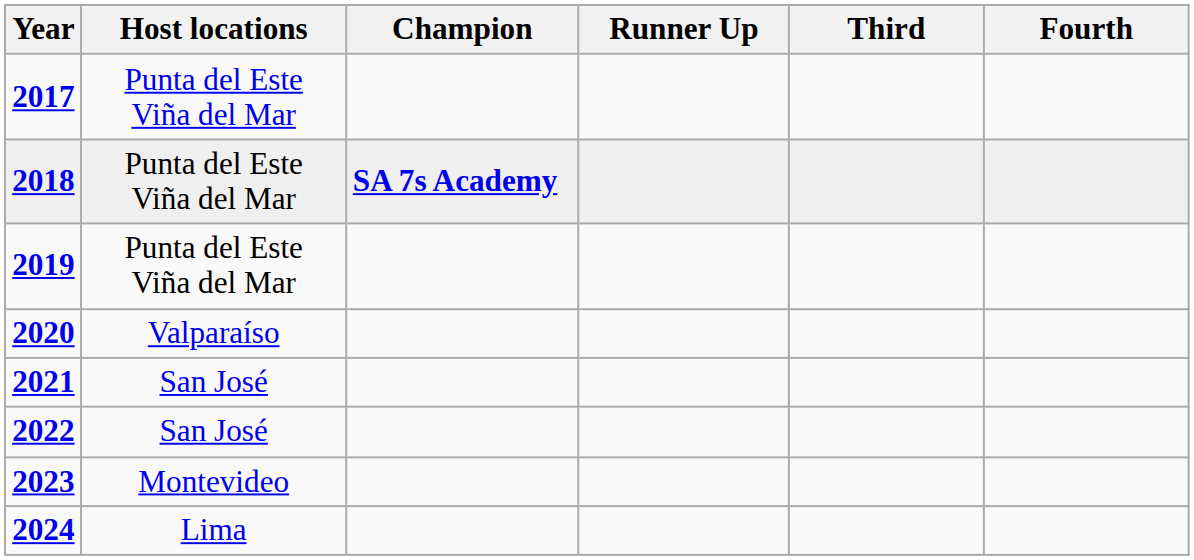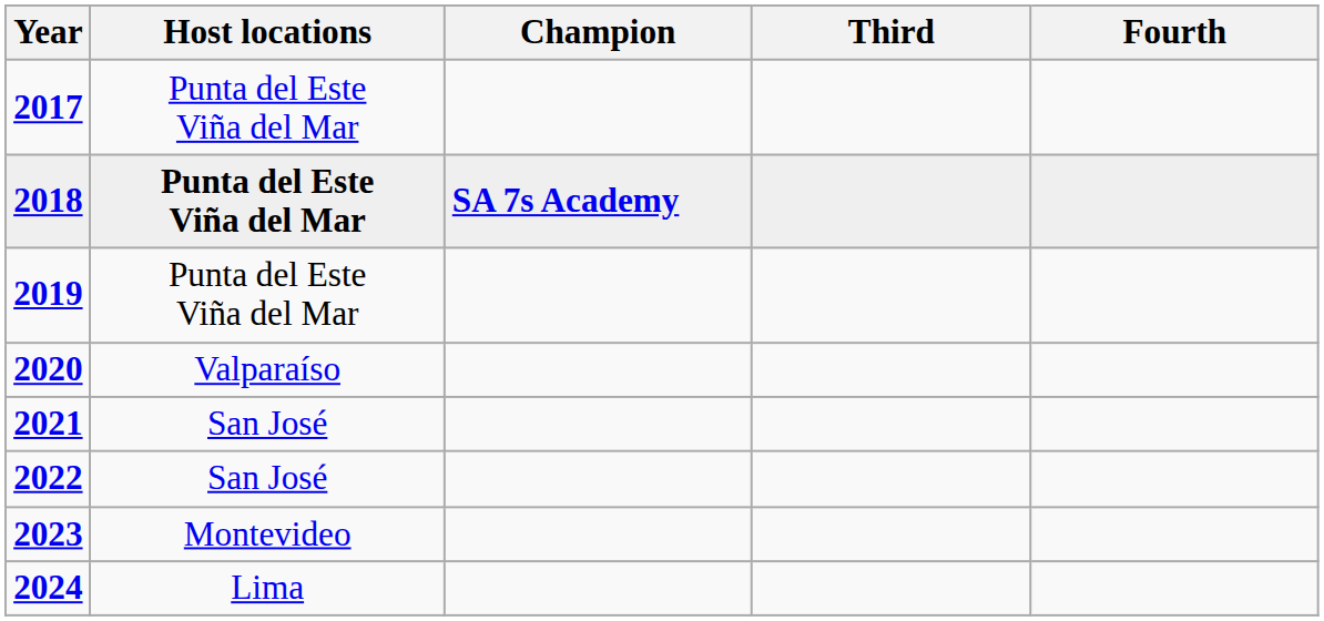 <table class="wikitable centre" style="text-align:left;">
 <tr>
 <th>Year</th>
 <th scope="col" style="width:13em;">Host locations</th>
 <th scope="col" style="width:11em;">Champion</th>
-<th scope="col" style="width:11em;">Runner Up</th>
 <th scope="col" style="width:11em;">Third</th>
 <th scope="col" style="width:11em;">Fourth</th>
 </tr>
 <tr>
 <td><strong><a href='#'>2017</a></strong></td>
 <td align=center><a href='#'>Punta del Este</a><br><a href='#'>Viña del Mar</a></td>
 <td><strong></strong></td>
 <td></td>
 <td></td>
-<td></td>
 </tr>
 <tr style="background:#EFEFEF">
 <td><strong><a href='#'>2018</a></strong></td>
-<td align=center>Punta del Este<br>Viña del Mar</td>
+<td align=center><strong>Punta del Este<br>Viña del Mar</strong></td>
 <td><strong> <a href='#'>SA 7s Academy</a></strong></td>
-<td></td>
 <td></td>
 <td></td>
 </tr>
 <tr>
 <td><strong><a href='#'>2019</a></strong></td>
 <td align=center>Punta del Este<br>Viña del Mar</td>
 <td><strong></strong></td>
 <td></td>
 <td></td>
-<td></td>
 </tr>
 <tr>
 <td><strong><a href='#'>2020</a></strong></td>
 <td align=center><a href='#'>Valparaíso</a></td>
 <td><strong></strong></td>
-<td></td>
 <td></td>
 <td></td>
 </tr>
 <tr>
 <td><strong><a href='#'>2021</a></strong></td>
 <td align=center><a href='#'>San José</a></td>
 <td><strong></strong></td>
 <td></td>
 <td></td>
-<td></td>
 </tr>
 <tr>
 <td><strong><a href='#'>2022</a></strong></td>
 <td align=center><a href='#'>San José</a></td>
 <td><strong></strong></td>
-<td></td>
 <td></td>
 <td></td>
 </tr>
 <tr>
 <td><a href='#'><strong>2023</strong></a></td>
 <td align=center><a href='#'>Montevideo</a></td>
 <td><strong></strong></td>
 <td></td>
 <td></td>
-<td></td>
 </tr>
 <tr>
 <td><a href='#'><strong>2024</strong></a></td>
 <td align=center><a href='#'>Lima</a></td>
 <td><strong></strong></td>
 <td></td>
 <td></td>
-<td></td>
 </tr>
 </table>
